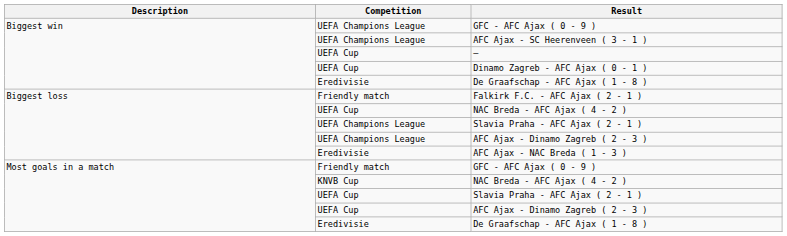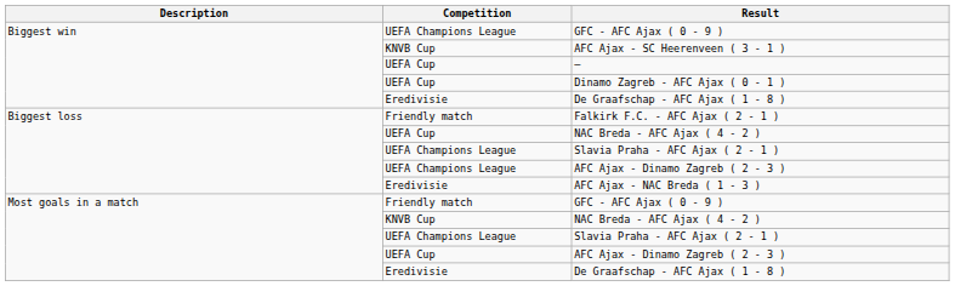 <table class="wikitable" style="width:80%; font-size:85%;">
 <tr valign=top>
 <th width=40% align=center>Description</th>
 <th width=20% align=center>Competition</th>
 <th width=40% align=center>Result</th>
 </tr>
 <tr valign=top>
 <td rowspan=5>Biggest win</td>
 <td> UEFA Champions League</td>
 <td>GFC - AFC Ajax ( 0 - 9 )</td>
 </tr>
 <tr>
-<td> UEFA Champions League</td>
+<td>  KNVB Cup</td>
 <td>AFC Ajax - SC Heerenveen ( 3 - 1 )</td>
 </tr>
 <tr>
 <td> UEFA Cup</td>
 <td>—</td>
 </tr>
 <tr>
 <td> UEFA Cup</td>
 <td>Dinamo Zagreb - AFC Ajax ( 0 - 1 )</td>
 </tr>
 <tr>
 <td> Eredivisie</td>
 <td>De Graafschap - AFC Ajax ( 1 - 8 )</td>
 </tr>
 <tr valign=top>
 <td rowspan=5>Biggest loss</td>
 <td> Friendly match</td>
 <td>Falkirk F.C. - AFC Ajax ( 2 - 1 )</td>
 </tr>
 <tr>
 <td> UEFA Cup</td>
 <td>NAC Breda - AFC Ajax ( 4 - 2 )</td>
 </tr>
 <tr>
 <td> UEFA Champions League</td>
 <td>Slavia Praha - AFC Ajax ( 2 - 1 )</td>
 </tr>
 <tr>
 <td> UEFA Champions League</td>
 <td>AFC Ajax - Dinamo Zagreb ( 2 - 3 )</td>
 </tr>
 <tr>
 <td> Eredivisie</td>
 <td>AFC Ajax - NAC Breda ( 1 - 3 )</td>
 </tr>
 <tr valign=top>
 <td rowspan=5>Most goals in a match</td>
 <td> Friendly match</td>
 <td>GFC - AFC Ajax ( 0 - 9 )</td>
 </tr>
 <tr>
 <td> KNVB Cup</td>
 <td>NAC Breda - AFC Ajax ( 4 - 2 )</td>
 </tr>
 <tr>
-<td> UEFA Cup</td>
+<td> UEFA Champions League</td>
 <td>Slavia Praha - AFC Ajax ( 2 - 1 )</td>
 </tr>
 <tr>
 <td> UEFA Cup</td>
 <td>AFC Ajax - Dinamo Zagreb ( 2 - 3 )</td>
 </tr>
 <tr>
 <td> Eredivisie</td>
 <td>De Graafschap - AFC Ajax ( 1 - 8 )</td>
 </tr>
 </table>
